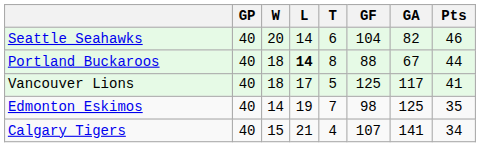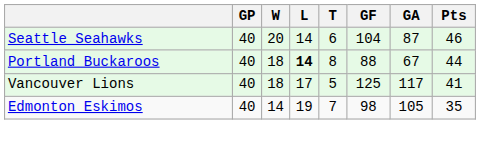 <table class="wikitable">
 <tr>
 <th width="40%"></th>
 <th width="5%">GP</th>
 <th width="5%">W</th>
 <th width="5%">L</th>
 <th width="5%">T</th>
 <th width="7.5%">GF</th>
 <th width="7.5%">GA</th>
 <th width="7.5%">Pts</th>
 </tr>
 <tr align="center" bgcolor="e6fae6">
 <td align="left"><a href='#'>Seattle Seahawks</a></td>
 <td>40</td>
 <td>20</td>
 <td>14</td>
 <td>6</td>
 <td>104</td>
-<td>82</td>
+<td>87</td>
 <td>46</td>
 </tr>
 <tr align="center" bgcolor="e6fae6">
 <td align="left"><a href='#'>Portland Buckaroos</a></td>
 <td>40</td>
 <td>18</td>
 <td><strong>14</strong></td>
 <td>8</td>
 <td>88</td>
 <td>67</td>
 <td>44</td>
 </tr>
 <tr align="center" bgcolor="e6fae6">
 <td align="left">Vancouver Lions</td>
 <td>40</td>
 <td>18</td>
 <td>17</td>
 <td>5</td>
 <td>125</td>
 <td>117</td>
 <td>41</td>
 </tr>
 <tr align="center">
 <td align="left"><a href='#'>Edmonton Eskimos</a></td>
 <td>40</td>
 <td>14</td>
 <td>19</td>
 <td>7</td>
 <td>98</td>
-<td>125</td>
+<td>105</td>
 <td>35</td>
 </tr>
-<tr align="center">
-<td align="left"><a href='#'>Calgary Tigers</a></td>
-<td>40</td>
-<td>15</td>
-<td>21</td>
-<td>4</td>
-<td>107</td>
-<td>141</td>
-<td>34</td>
-</tr>
 </table>
